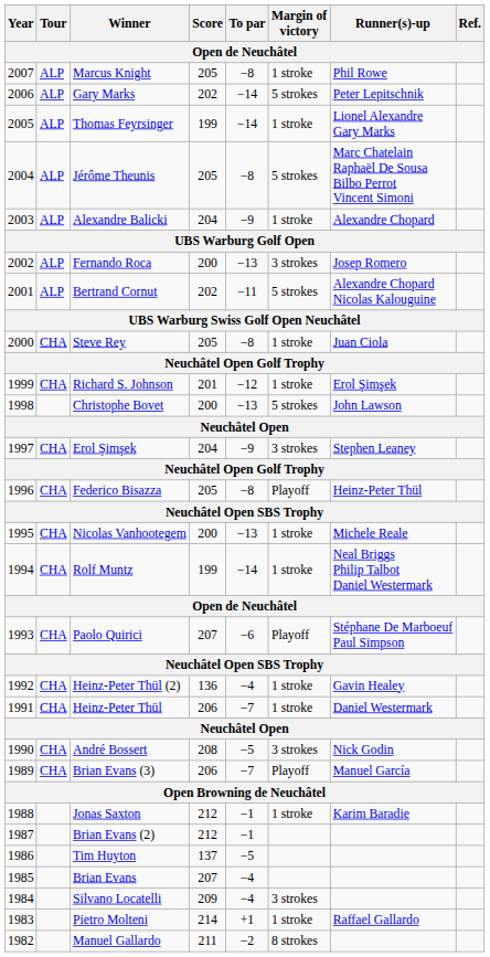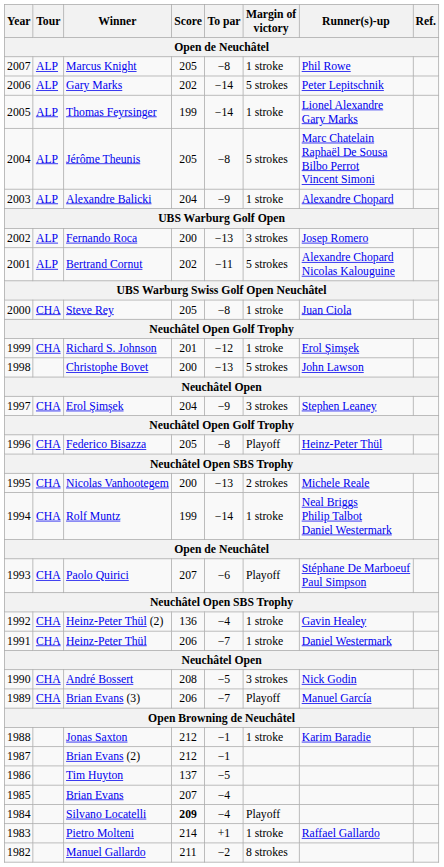 <table class=wikitable style="font-size:95%">
 <tr>
 <th>Year</th>
 <th>Tour</th>
 <th>Winner</th>
 <th>Score</th>
 <th>To par</th>
 <th>Margin of<br>victory</th>
 <th>Runner(s)-up</th>
 <th>Ref.</th>
 </tr>
 <tr>
 <th colspan=8>Open de Neuchâtel</th>
 </tr>
 <tr>
 <td>2007</td>
 <td><a href='#'>ALP</a></td>
 <td> <a href='#'>Marcus Knight</a></td>
 <td align=center>205</td>
 <td align=center>−8</td>
 <td>1 stroke</td>
 <td> <a href='#'>Phil Rowe</a></td>
 <td></td>
 </tr>
 <tr>
 <td>2006</td>
 <td><a href='#'>ALP</a></td>
 <td> <a href='#'>Gary Marks</a></td>
 <td align=center>202</td>
 <td align=center>−14</td>
 <td>5 strokes</td>
 <td> <a href='#'>Peter Lepitschnik</a></td>
 <td></td>
 </tr>
 <tr>
 <td>2005</td>
 <td><a href='#'>ALP</a></td>
 <td> <a href='#'>Thomas Feyrsinger</a></td>
 <td align=center>199</td>
 <td align=center>−14</td>
 <td>1 stroke</td>
 <td> <a href='#'>Lionel Alexandre</a><br> <a href='#'>Gary Marks</a></td>
 <td></td>
 </tr>
 <tr>
 <td>2004</td>
 <td><a href='#'>ALP</a></td>
 <td> <a href='#'>Jérôme Theunis</a></td>
 <td align=center>205</td>
 <td align=center>−8</td>
 <td>5 strokes</td>
 <td> <a href='#'>Marc Chatelain</a><br> <a href='#'>Raphaël De Sousa</a><br> <a href='#'>Bilbo Perrot</a><br> <a href='#'>Vincent Simoni</a></td>
 <td></td>
 </tr>
 <tr>
 <td>2003</td>
 <td><a href='#'>ALP</a></td>
 <td> <a href='#'>Alexandre Balicki</a></td>
 <td align=center>204</td>
 <td align=center>−9</td>
 <td>1 stroke</td>
 <td> <a href='#'>Alexandre Chopard</a></td>
 <td></td>
 </tr>
 <tr>
 <th colspan=8>UBS Warburg Golf Open</th>
 </tr>
 <tr>
 <td>2002</td>
 <td><a href='#'>ALP</a></td>
 <td> <a href='#'>Fernando Roca</a></td>
 <td align=center>200</td>
 <td align=center>−13</td>
 <td>3 strokes</td>
 <td> <a href='#'>Josep Romero</a></td>
 <td></td>
 </tr>
 <tr>
 <td>2001</td>
 <td><a href='#'>ALP</a></td>
 <td> <a href='#'>Bertrand Cornut</a></td>
 <td align=center>202</td>
 <td align=center>−11</td>
 <td>5 strokes</td>
 <td> <a href='#'>Alexandre Chopard</a><br> <a href='#'>Nicolas Kalouguine</a></td>
 <td></td>
 </tr>
 <tr>
 <th colspan=8>UBS Warburg Swiss Golf Open Neuchâtel</th>
 </tr>
 <tr>
 <td>2000</td>
 <td><a href='#'>CHA</a></td>
 <td> <a href='#'>Steve Rey</a></td>
 <td align=center>205</td>
 <td align=center>−8</td>
 <td>1 stroke</td>
 <td> <a href='#'>Juan Ciola</a></td>
 <td></td>
 </tr>
 <tr>
 <th colspan=8>Neuchâtel Open Golf Trophy</th>
 </tr>
 <tr>
 <td>1999</td>
 <td><a href='#'>CHA</a></td>
 <td> <a href='#'>Richard S. Johnson</a></td>
 <td align=center>201</td>
 <td align=center>−12</td>
 <td>1 stroke</td>
 <td> <a href='#'>Erol Şimşek</a></td>
 <td></td>
 </tr>
 <tr>
 <td>1998</td>
 <td></td>
 <td> <a href='#'>Christophe Bovet</a></td>
 <td align=center>200</td>
 <td align=center>−13</td>
 <td>5 strokes</td>
 <td> <a href='#'>John Lawson</a></td>
 <td></td>
 </tr>
 <tr>
 <th colspan=8>Neuchâtel Open</th>
 </tr>
 <tr>
 <td>1997</td>
 <td><a href='#'>CHA</a></td>
 <td> <a href='#'>Erol Şimşek</a></td>
 <td align=center>204</td>
 <td align=center>−9</td>
 <td>3 strokes</td>
 <td> <a href='#'>Stephen Leaney</a></td>
 <td></td>
 </tr>
 <tr>
 <th colspan=8>Neuchâtel Open Golf Trophy</th>
 </tr>
 <tr>
 <td>1996</td>
 <td><a href='#'>CHA</a></td>
 <td> <a href='#'>Federico Bisazza</a></td>
 <td align=center>205</td>
 <td align=center>−8</td>
 <td>Playoff</td>
 <td> <a href='#'>Heinz-Peter Thül</a></td>
 <td></td>
 </tr>
 <tr>
 <th colspan=8>Neuchâtel Open SBS Trophy</th>
 </tr>
 <tr>
 <td>1995</td>
 <td><a href='#'>CHA</a></td>
 <td> <a href='#'>Nicolas Vanhootegem</a></td>
 <td align=center>200</td>
 <td align=center>−13</td>
-<td>1 stroke</td>
+<td>2 strokes</td>
 <td> <a href='#'>Michele Reale</a></td>
 <td></td>
 </tr>
 <tr>
 <td>1994</td>
 <td><a href='#'>CHA</a></td>
 <td> <a href='#'>Rolf Muntz</a></td>
 <td align=center>199</td>
 <td align=center>−14</td>
 <td>1 stroke</td>
 <td> <a href='#'>Neal Briggs</a><br> <a href='#'>Philip Talbot</a><br> <a href='#'>Daniel Westermark</a></td>
 <td></td>
 </tr>
 <tr>
 <th colspan=8>Open de Neuchâtel</th>
 </tr>
 <tr>
 <td>1993</td>
 <td><a href='#'>CHA</a></td>
 <td> <a href='#'>Paolo Quirici</a></td>
 <td align=center>207</td>
 <td align=center>−6</td>
 <td>Playoff</td>
 <td> <a href='#'>Stéphane De Marboeuf</a><br> <a href='#'>Paul Simpson</a></td>
 <td></td>
 </tr>
 <tr>
 <th colspan=8>Neuchâtel Open SBS Trophy</th>
 </tr>
 <tr>
 <td>1992</td>
 <td><a href='#'>CHA</a></td>
 <td> <a href='#'>Heinz-Peter Thül</a> (2)</td>
 <td align=center>136</td>
 <td align=center>−4</td>
 <td>1 stroke</td>
 <td> <a href='#'>Gavin Healey</a></td>
 <td></td>
 </tr>
 <tr>
 <td>1991</td>
 <td><a href='#'>CHA</a></td>
 <td> <a href='#'>Heinz-Peter Thül</a></td>
 <td align=center>206</td>
 <td align=center>−7</td>
 <td>1 stroke</td>
 <td> <a href='#'>Daniel Westermark</a></td>
 <td></td>
 </tr>
 <tr>
 <th colspan=8>Neuchâtel Open</th>
 </tr>
 <tr>
 <td>1990</td>
 <td><a href='#'>CHA</a></td>
 <td> <a href='#'>André Bossert</a></td>
 <td align=center>208</td>
 <td align=center>−5</td>
 <td>3 strokes</td>
 <td> <a href='#'>Nick Godin</a></td>
 <td></td>
 </tr>
 <tr>
 <td>1989</td>
 <td><a href='#'>CHA</a></td>
 <td> <a href='#'>Brian Evans</a> (3)</td>
 <td align=center>206</td>
 <td align=center>−7</td>
 <td>Playoff</td>
 <td> <a href='#'>Manuel García</a></td>
 <td></td>
 </tr>
 <tr>
 <th colspan=8>Open Browning de Neuchâtel</th>
 </tr>
 <tr>
 <td>1988</td>
 <td></td>
 <td> <a href='#'>Jonas Saxton</a></td>
 <td align=center>212</td>
 <td align=center>−1</td>
 <td>1 stroke</td>
 <td> <a href='#'>Karim Baradie</a></td>
 <td></td>
 </tr>
 <tr>
 <td>1987</td>
 <td></td>
 <td> <a href='#'>Brian Evans</a> (2)</td>
 <td align=center>212</td>
 <td align=center>−1</td>
 <td></td>
 <td></td>
 <td></td>
 </tr>
 <tr>
 <td>1986</td>
 <td></td>
 <td> <a href='#'>Tim Huyton</a></td>
 <td align=center>137</td>
 <td align=center>−5</td>
 <td></td>
 <td></td>
 <td></td>
 </tr>
 <tr>
 <td>1985</td>
 <td></td>
 <td> <a href='#'>Brian Evans</a></td>
 <td align=center>207</td>
 <td align=center>−4</td>
 <td></td>
 <td></td>
 <td></td>
 </tr>
 <tr>
 <td>1984</td>
 <td></td>
 <td> <a href='#'>Silvano Locatelli</a></td>
-<td align=center>209</td>
+<td align=center><strong>209</strong></td>
 <td align=center>−4</td>
-<td>3 strokes</td>
+<td>Playoff</td>
 <td></td>
 <td></td>
 </tr>
 <tr>
 <td>1983</td>
 <td></td>
 <td> <a href='#'>Pietro Molteni</a></td>
 <td align=center>214</td>
 <td align=center>+1</td>
 <td>1 stroke</td>
 <td> <a href='#'>Raffael Gallardo</a></td>
 <td></td>
 </tr>
 <tr>
 <td>1982</td>
 <td></td>
 <td> <a href='#'>Manuel Gallardo</a></td>
 <td align=center>211</td>
 <td align=center>−2</td>
 <td>8 strokes</td>
 <td></td>
 <td></td>
 </tr>
 </table>
